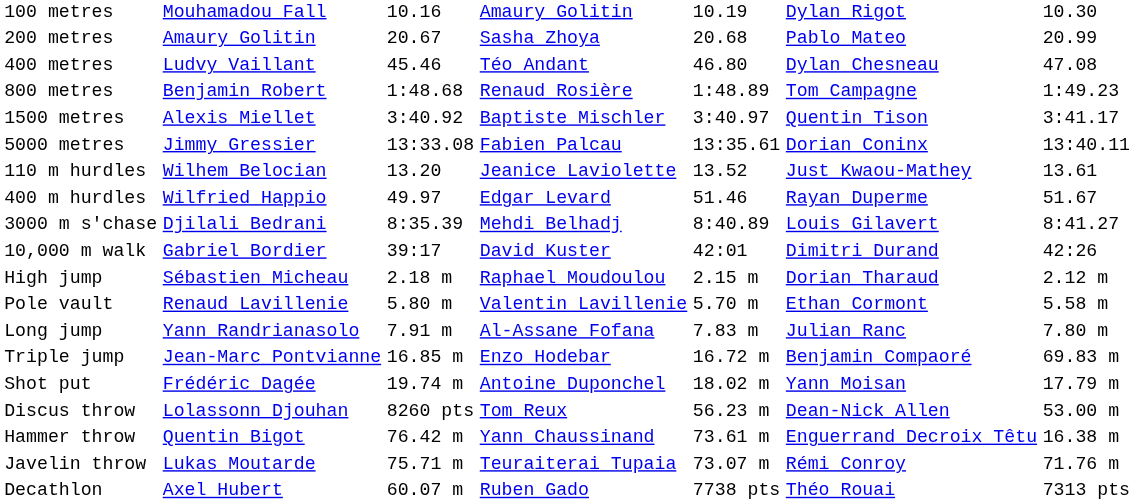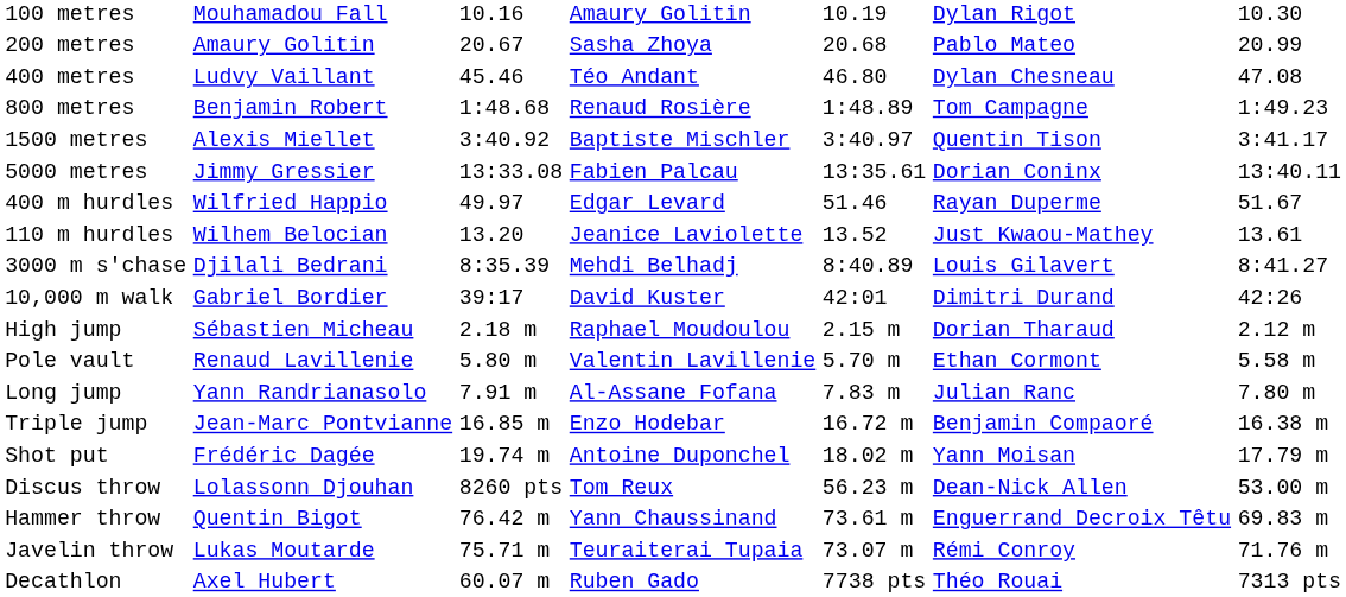 <table>
 <tr>
 <td>100 metres</td>
 <td><a href='#'>Mouhamadou Fall</a></td>
 <td>10.16</td>
 <td><a href='#'>Amaury Golitin</a></td>
 <td>10.19</td>
 <td><a href='#'>Dylan Rigot</a></td>
 <td>10.30</td>
 </tr>
 <tr>
 <td>200 metres</td>
 <td><a href='#'>Amaury Golitin</a></td>
 <td>20.67 <small></small></td>
 <td><a href='#'>Sasha Zhoya</a></td>
 <td>20.68 <small></small></td>
 <td><a href='#'>Pablo Mateo</a></td>
 <td>20.99</td>
 </tr>
 <tr>
 <td>400 metres</td>
 <td><a href='#'>Ludvy Vaillant</a></td>
 <td>45.46</td>
 <td><a href='#'>Téo Andant</a></td>
 <td>46.80 <small></small></td>
 <td><a href='#'>Dylan Chesneau</a></td>
 <td>47.08 <small></small></td>
 </tr>
 <tr>
 <td>800 metres</td>
 <td><a href='#'>Benjamin Robert</a></td>
 <td>1:48.68</td>
 <td><a href='#'>Renaud Rosière</a></td>
 <td>1:48.89</td>
 <td><a href='#'>Tom Campagne</a></td>
 <td>1:49.23</td>
 </tr>
 <tr>
 <td>1500 metres</td>
 <td><a href='#'>Alexis Miellet</a></td>
 <td>3:40.92</td>
 <td><a href='#'>Baptiste Mischler</a></td>
 <td>3:40.97</td>
 <td><a href='#'>Quentin Tison</a></td>
 <td>3:41.17</td>
 </tr>
 <tr>
 <td>5000 metres</td>
 <td><a href='#'>Jimmy Gressier</a></td>
 <td>13:33.08</td>
 <td><a href='#'>Fabien Palcau</a></td>
 <td>13:35.61 <small></small></td>
 <td><a href='#'>Dorian Coninx</a></td>
 <td>13:40.11 <small></small></td>
 </tr>
 <tr>
+<td>400 m hurdles</td>
+<td><a href='#'>Wilfried Happio</a></td>
+<td>49.97</td>
+<td><a href='#'>Edgar Levard</a></td>
+<td>51.46 <small></small></td>
+<td><a href='#'>Rayan Duperme</a></td>
+<td>51.67 <small></small></td>
+</tr>
+<tr>
 <td>110 m hurdles</td>
 <td><a href='#'>Wilhem Belocian</a></td>
 <td>13.20</td>
 <td><a href='#'>Jeanice Laviolette</a></td>
 <td>13.52 <small></small></td>
 <td><a href='#'>Just Kwaou-Mathey</a></td>
 <td>13.61 <small></small></td>
-</tr>
-<tr>
-<td>400 m hurdles</td>
-<td><a href='#'>Wilfried Happio</a></td>
-<td>49.97</td>
-<td><a href='#'>Edgar Levard</a></td>
-<td>51.46 <small></small></td>
-<td><a href='#'>Rayan Duperme</a></td>
-<td>51.67 <small></small></td>
 </tr>
 <tr>
 <td>3000 m s'chase</td>
 <td><a href='#'>Djilali Bedrani</a></td>
 <td>8:35.39</td>
 <td><a href='#'>Mehdi Belhadj</a></td>
 <td>8:40.89</td>
 <td><a href='#'>Louis Gilavert</a></td>
 <td>8:41.27</td>
 </tr>
 <tr>
 <td>10,000 m walk</td>
 <td><a href='#'>Gabriel Bordier</a></td>
 <td>39:17 <small></small></td>
 <td><a href='#'>David Kuster</a></td>
 <td>42:01</td>
 <td><a href='#'>Dimitri Durand</a></td>
 <td>42:26 <small></small></td>
 </tr>
 <tr>
 <td>High jump</td>
 <td><a href='#'>Sébastien Micheau</a></td>
 <td>2.18 m</td>
 <td><a href='#'>Raphael Moudoulou</a></td>
 <td>2.15 m <small></small></td>
 <td><a href='#'>Dorian Tharaud</a></td>
 <td>2.12 m</td>
 </tr>
 <tr>
 <td>Pole vault</td>
 <td><a href='#'>Renaud Lavillenie</a></td>
 <td>5.80 m</td>
 <td><a href='#'>Valentin Lavillenie</a></td>
 <td>5.70 m</td>
 <td><a href='#'>Ethan Cormont</a></td>
 <td>5.58 m</td>
 </tr>
 <tr>
 <td>Long jump</td>
 <td><a href='#'>Yann Randrianasolo</a></td>
 <td>7.91 m</td>
 <td><a href='#'>Al-Assane Fofana</a></td>
 <td>7.83 m <small></small></td>
 <td><a href='#'>Julian Ranc</a></td>
 <td>7.80 m</td>
 </tr>
 <tr>
 <td>Triple jump</td>
 <td><a href='#'>Jean-Marc Pontvianne</a></td>
 <td>16.85 m</td>
 <td><a href='#'>Enzo Hodebar</a></td>
 <td>16.72 m <small></small></td>
 <td><a href='#'>Benjamin Compaoré</a></td>
-<td>69.83 m</td>
+<td>16.38 m</td>
 </tr>
 <tr>
 <td>Shot put</td>
 <td><a href='#'>Frédéric Dagée</a></td>
 <td>19.74 m</td>
 <td><a href='#'>Antoine Duponchel</a></td>
 <td>18.02 m</td>
 <td><a href='#'>Yann Moisan</a></td>
 <td>17.79 m</td>
 </tr>
 <tr>
 <td>Discus throw</td>
 <td><a href='#'>Lolassonn Djouhan</a></td>
 <td>8260 pts <small> </small></td>
 <td><a href='#'>Tom Reux</a></td>
 <td>56.23 m</td>
 <td><a href='#'>Dean-Nick Allen</a></td>
 <td>53.00 m</td>
 </tr>
 <tr>
 <td>Hammer throw</td>
 <td><a href='#'>Quentin Bigot</a></td>
 <td>76.42 m</td>
 <td><a href='#'>Yann Chaussinand</a></td>
 <td>73.61 m <small></small></td>
 <td><a href='#'>Enguerrand Decroix Têtu</a></td>
-<td>16.38 m</td>
+<td>69.83 m</td>
 </tr>
 <tr>
 <td>Javelin throw</td>
 <td><a href='#'>Lukas Moutarde</a></td>
 <td>75.71 m</td>
 <td><a href='#'>Teuraiterai Tupaia</a></td>
 <td>73.07 m <small></small></td>
 <td><a href='#'>Rémi Conroy</a></td>
 <td>71.76 m</td>
 </tr>
 <tr>
 <td>Decathlon</td>
 <td><a href='#'>Axel Hubert</a></td>
 <td>60.07 m</td>
 <td><a href='#'>Ruben Gado</a></td>
 <td>7738 pts</td>
 <td><a href='#'>Théo Rouai</a></td>
 <td>7313 pts</td>
 </tr>
 </table>
